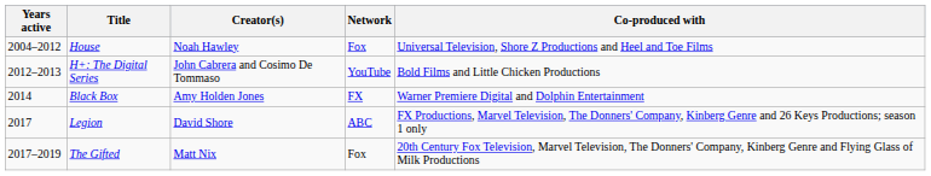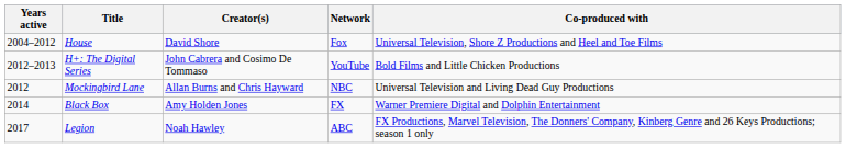 <table class="wikitable sortable">
 <tr style="background:#b0c4de; text-align:center;">
 <th>Years active</th>
 <th>Title</th>
 <th>Creator(s)</th>
 <th>Network</th>
 <th>Co-produced with</th>
 </tr>
 <tr>
 <td>2004–2012</td>
 <td><em><a href='#'>House</a></em></td>
-<td><a href='#'>Noah Hawley</a></td>
+<td><a href='#'>David Shore</a></td>
 <td><a href='#'>Fox</a></td>
 <td><a href='#'>Universal Television</a>, <a href='#'>Shore Z Productions</a> and <a href='#'>Heel and Toe Films</a></td>
 </tr>
 <tr>
 <td>2012–2013</td>
 <td><em><a href='#'>H+: The Digital Series</a></em></td>
 <td><a href='#'>John Cabrera</a> and Cosimo De Tommaso</td>
 <td><a href='#'>YouTube</a></td>
 <td><a href='#'>Bold Films</a> and Little Chicken Productions</td>
 </tr>
 <tr>
+<td>2012</td>
+<td><em><a href='#'>Mockingbird Lane</a></em></td>
+<td><a href='#'>Allan Burns</a> and <a href='#'>Chris Hayward</a></td>
+<td><a href='#'>NBC</a></td>
+<td>Universal Television and Living Dead Guy Productions</td>
+</tr>
+<tr>
 <td>2014</td>
 <td><em><a href='#'>Black Box</a></em></td>
 <td><a href='#'>Amy Holden Jones</a></td>
 <td><a href='#'>FX</a></td>
 <td><a href='#'>Warner Premiere Digital</a> and <a href='#'>Dolphin Entertainment</a></td>
 </tr>
 <tr>
 <td>2017</td>
 <td><em><a href='#'>Legion</a></em></td>
-<td><a href='#'>David Shore</a></td>
+<td><a href='#'>Noah Hawley</a></td>
 <td><a href='#'>ABC</a></td>
 <td><a href='#'>FX Productions</a>, <a href='#'>Marvel Television</a>, <a href='#'>The Donners' Company</a>, <a href='#'>Kinberg Genre</a> and 26 Keys Productions; season 1 only</td>
 </tr>
-<tr>
-<td>2017–2019</td>
-<td><em><a href='#'>The Gifted</a></em></td>
-<td><a href='#'>Matt Nix</a></td>
-<td>Fox</td>
-<td><a href='#'>20th Century Fox Television</a>, Marvel Television, The Donners' Company, Kinberg Genre and Flying Glass of Milk Productions</td>
-</tr>
 </table>
